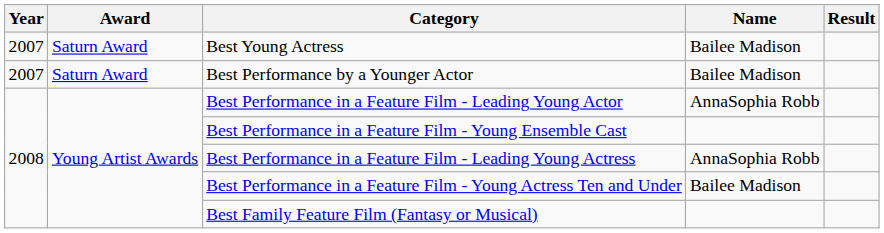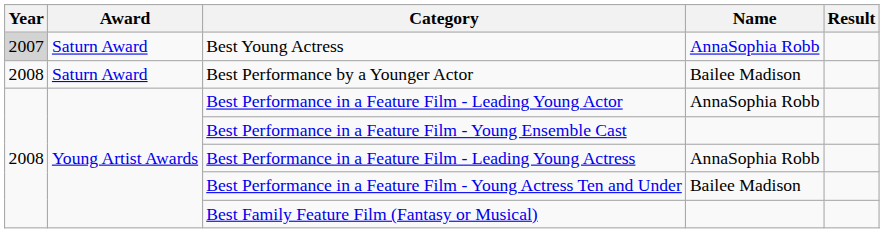 <table class="wikitable sortable plainrowheaders">
 <tr>
 <th>Year</th>
 <th>Award</th>
 <th>Category</th>
 <th>Name</th>
 <th>Result</th>
 </tr>
 <tr>
-<td>2007</td>
+<td style="background: lightgrey;">2007</td>
 <td><a href='#'>Saturn Award</a></td>
 <td>Best Young Actress</td>
-<td>Bailee Madison</td>
+<td><a href='#'>AnnaSophia Robb</a></td>
 <td></td>
 </tr>
 <tr>
-<td>2007</td>
+<td>2008</td>
 <td><a href='#'>Saturn Award</a></td>
 <td>Best Performance by a Younger Actor</td>
 <td>Bailee Madison</td>
 <td></td>
 </tr>
 <tr>
 <td rowspan="5">2008</td>
 <td rowspan="5"><a href='#'>Young Artist Awards</a></td>
 <td><a href='#'>Best Performance in a Feature Film - Leading Young Actor</a></td>
 <td>AnnaSophia Robb</td>
 <td></td>
 </tr>
 <tr>
 <td><a href='#'>Best Performance in a Feature Film - Young Ensemble Cast</a></td>
 <td></td>
 <td></td>
 </tr>
 <tr>
 <td><a href='#'>Best Performance in a Feature Film - Leading Young Actress</a></td>
 <td>AnnaSophia Robb</td>
 <td></td>
 </tr>
 <tr>
 <td><a href='#'>Best Performance in a Feature Film - Young Actress Ten and Under</a></td>
 <td>Bailee Madison</td>
 <td></td>
 </tr>
 <tr>
 <td><a href='#'>Best Family Feature Film (Fantasy or Musical)</a></td>
 <td></td>
 <td></td>
 </tr>
 </table>
